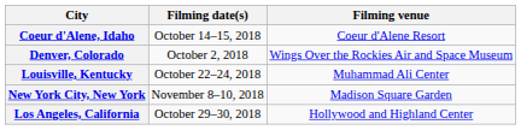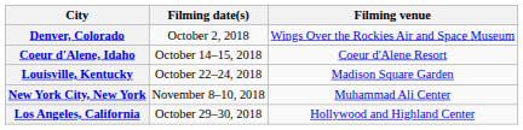 <table class="wikitable sortable" style=" text-align:center">
 <tr>
 <th scope="col">City</th>
 <th scope="col">Filming date(s)</th>
 <th scope="col" class="unsortable">Filming venue</th>
 </tr>
 <tr>
+<th scope="row"><a href='#'>Denver, Colorado</a></th>
+<td>October 2, 2018</td>
+<td><a href='#'>Wings Over the Rockies Air and Space Museum</a></td>
+</tr>
+<tr>
 <th scope="row"><a href='#'>Coeur d'Alene, Idaho</a></th>
 <td>October 14–15, 2018</td>
 <td><a href='#'>Coeur d'Alene Resort</a></td>
 </tr>
 <tr>
-<th scope="row"><a href='#'>Denver, Colorado</a></th>
-<td>October 2, 2018</td>
-<td><a href='#'>Wings Over the Rockies Air and Space Museum</a></td>
-</tr>
-<tr>
 <th scope="row"><a href='#'>Louisville, Kentucky</a></th>
 <td>October 22–24, 2018</td>
-<td><a href='#'>Muhammad Ali Center</a></td>
+<td><a href='#'>Madison Square Garden</a></td>
 </tr>
 <tr>
 <th scope="row"><a href='#'>New York City, New York</a></th>
 <td>November 8–10, 2018</td>
-<td><a href='#'>Madison Square Garden</a></td>
+<td><a href='#'>Muhammad Ali Center</a></td>
 </tr>
 <tr>
 <th scope="row"><a href='#'>Los Angeles, California</a></th>
 <td>October 29–30, 2018</td>
 <td><a href='#'>Hollywood and Highland Center</a></td>
 </tr>
 </table>
